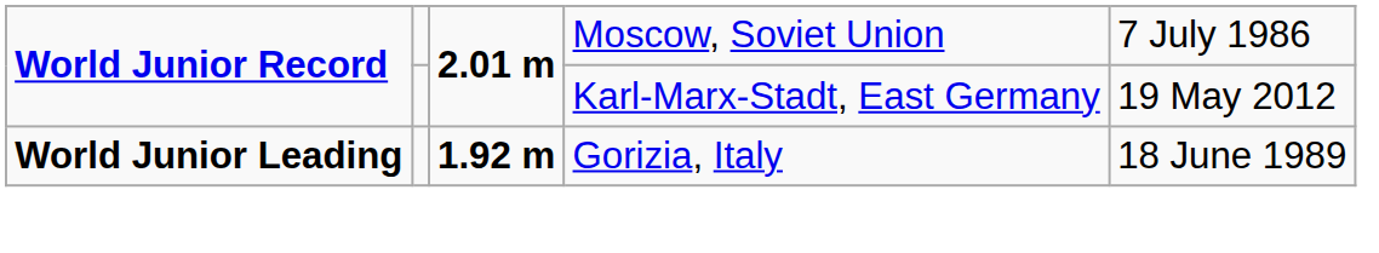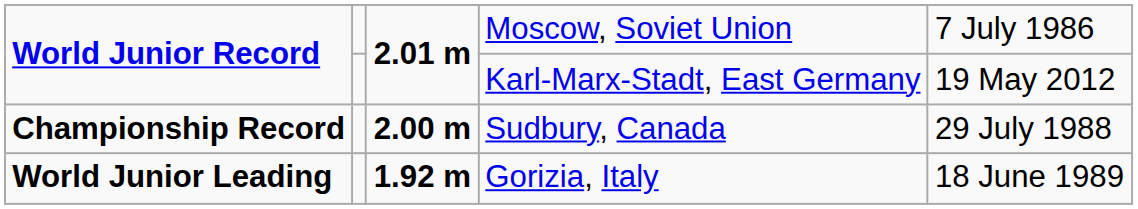 <table class="wikitable">
 <tr>
 <td rowspan=2><strong><a href='#'>World Junior Record</a></strong></td>
 <td></td>
 <td rowspan=2><strong>2.01 m</strong></td>
 <td><a href='#'>Moscow</a>, <a href='#'>Soviet Union</a></td>
 <td>7 July 1986</td>
 </tr>
 <tr>
 <td></td>
 <td><a href='#'>Karl-Marx-Stadt</a>, <a href='#'>East Germany</a></td>
 <td>19 May 2012</td>
 </tr>
 <tr>
+<td><strong>Championship Record</strong></td>
+<td></td>
+<td><strong>2.00 m</strong></td>
+<td><a href='#'>Sudbury</a>, <a href='#'>Canada</a></td>
+<td>29 July 1988</td>
+</tr>
+<tr>
 <td><strong>World Junior Leading</strong></td>
 <td></td>
 <td><strong>1.92 m</strong></td>
 <td><a href='#'>Gorizia</a>, <a href='#'>Italy</a></td>
 <td>18 June 1989</td>
 </tr>
 </table>
